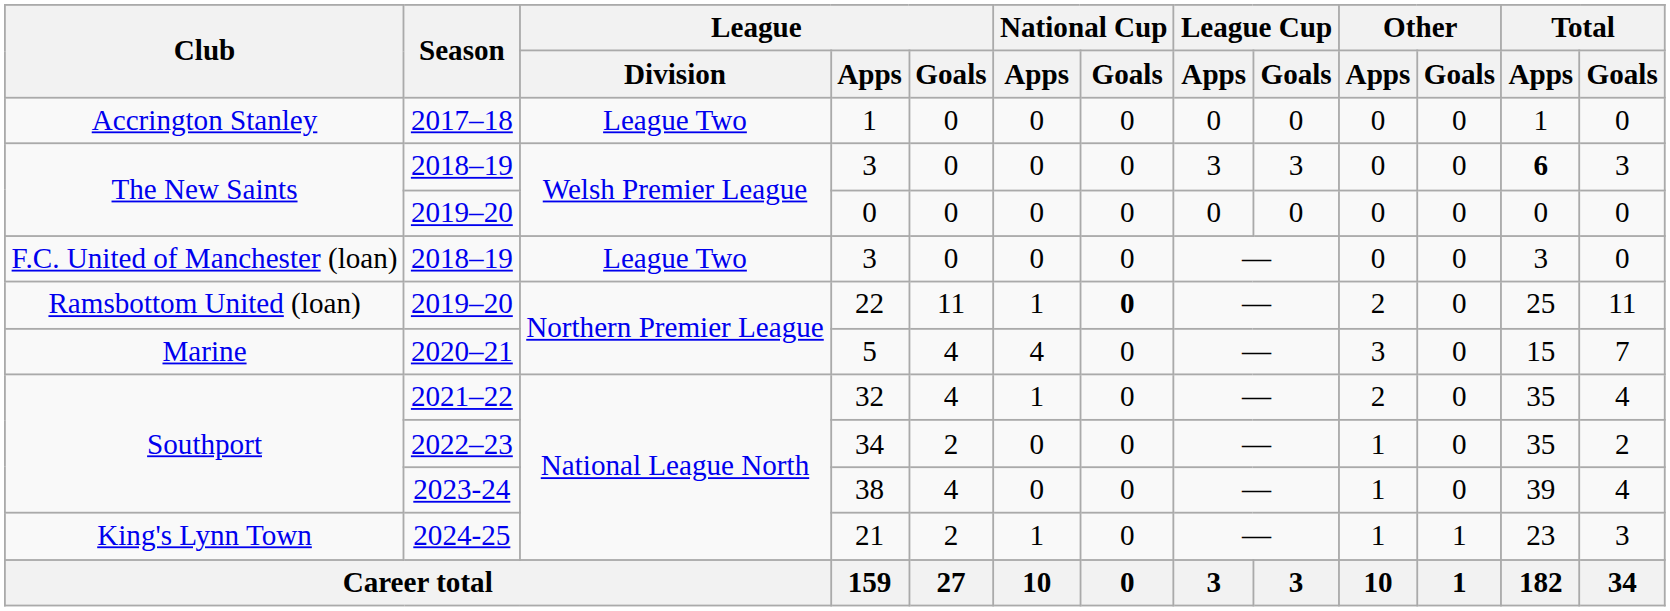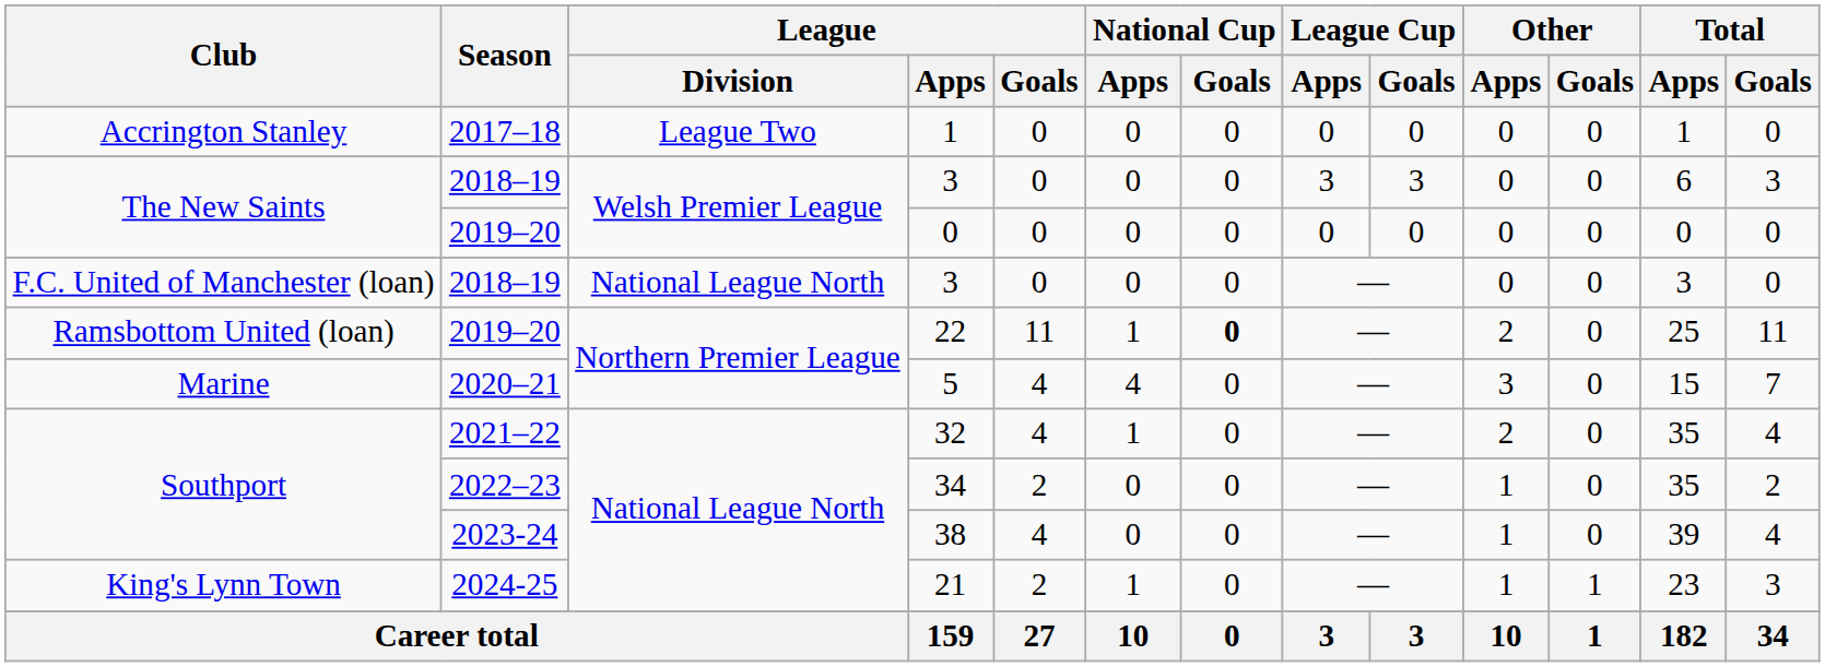 <table class="wikitable" style="text-align: center;">
 <tr>
 <th rowspan="2">Club</th>
 <th rowspan="2">Season</th>
 <th colspan="3">League</th>
 <th colspan="2">National Cup</th>
 <th colspan="2">League Cup</th>
 <th colspan="2">Other</th>
 <th colspan="2">Total</th>
 </tr>
 <tr>
 <th>Division</th>
 <th>Apps</th>
 <th>Goals</th>
 <th>Apps</th>
 <th>Goals</th>
 <th>Apps</th>
 <th>Goals</th>
 <th>Apps</th>
 <th>Goals</th>
 <th>Apps</th>
 <th>Goals</th>
 </tr>
 <tr>
 <td><a href='#'>Accrington Stanley</a></td>
 <td><a href='#'>2017–18</a></td>
 <td><a href='#'>League Two</a></td>
 <td>1</td>
 <td>0</td>
 <td>0</td>
 <td>0</td>
 <td>0</td>
 <td>0</td>
 <td>0</td>
 <td>0</td>
 <td>1</td>
 <td>0</td>
 </tr>
 <tr>
 <td rowspan="2" valign="center"><a href='#'>The New Saints</a></td>
 <td><a href='#'>2018–19</a></td>
 <td rowspan="2"><a href='#'>Welsh Premier League</a></td>
 <td>3</td>
 <td>0</td>
 <td>0</td>
 <td>0</td>
 <td>3</td>
 <td>3</td>
 <td>0</td>
 <td>0</td>
-<td><strong>6</strong></td>
+<td>6</td>
 <td>3</td>
 </tr>
 <tr>
 <td><a href='#'>2019–20</a></td>
 <td>0</td>
 <td>0</td>
 <td>0</td>
 <td>0</td>
 <td>0</td>
 <td>0</td>
 <td>0</td>
 <td>0</td>
 <td>0</td>
 <td>0</td>
 </tr>
 <tr>
 <td><a href='#'>F.C. United of Manchester</a> (loan)</td>
 <td><a href='#'>2018–19</a></td>
-<td><a href='#'>League Two</a></td>
+<td><a href='#'>National League North</a></td>
 <td>3</td>
 <td>0</td>
 <td>0</td>
 <td>0</td>
 <td colspan="2">—</td>
 <td>0</td>
 <td>0</td>
 <td>3</td>
 <td>0</td>
 </tr>
 <tr>
 <td><a href='#'>Ramsbottom United</a> (loan)</td>
 <td><a href='#'>2019–20</a></td>
 <td rowspan=2><a href='#'>Northern Premier League</a></td>
 <td>22</td>
 <td>11</td>
 <td>1</td>
 <td><strong>0</strong></td>
 <td colspan="2">—</td>
 <td>2</td>
 <td>0</td>
 <td>25</td>
 <td>11</td>
 </tr>
 <tr>
 <td><a href='#'>Marine</a></td>
 <td><a href='#'>2020–21</a></td>
 <td>5</td>
 <td>4</td>
 <td>4</td>
 <td>0</td>
 <td colspan="2">—</td>
 <td>3</td>
 <td>0</td>
 <td>15</td>
 <td>7</td>
 </tr>
 <tr>
 <td rowspan="3" valign="center"><a href='#'>Southport</a></td>
 <td><a href='#'>2021–22</a></td>
 <td rowspan="4"><a href='#'>National League North</a></td>
 <td>32</td>
 <td>4</td>
 <td>1</td>
 <td>0</td>
 <td colspan="2">—</td>
 <td>2</td>
 <td>0</td>
 <td>35</td>
 <td>4</td>
 </tr>
 <tr>
 <td><a href='#'>2022–23</a></td>
 <td>34</td>
 <td>2</td>
 <td>0</td>
 <td>0</td>
 <td colspan="2">—</td>
 <td>1</td>
 <td>0</td>
 <td>35</td>
 <td>2</td>
 </tr>
 <tr>
 <td><a href='#'>2023-24</a></td>
 <td>38</td>
 <td>4</td>
 <td>0</td>
 <td>0</td>
 <td colspan="2">—</td>
 <td>1</td>
 <td>0</td>
 <td>39</td>
 <td>4</td>
 </tr>
 <tr>
 <td><a href='#'>King's Lynn Town</a></td>
 <td><a href='#'>2024-25</a></td>
 <td>21</td>
 <td>2</td>
 <td>1</td>
 <td>0</td>
 <td colspan="2">—</td>
 <td>1</td>
 <td>1</td>
 <td>23</td>
 <td>3</td>
 </tr>
 <tr>
 <th colspan="3">Career total</th>
 <th>159</th>
 <th>27</th>
 <th>10</th>
 <th>0</th>
 <th>3</th>
 <th>3</th>
 <th>10</th>
 <th>1</th>
 <th>182</th>
 <th>34</th>
 </tr>
 </table>
